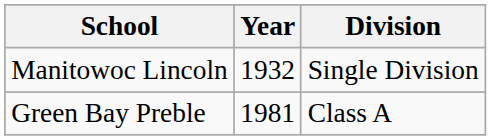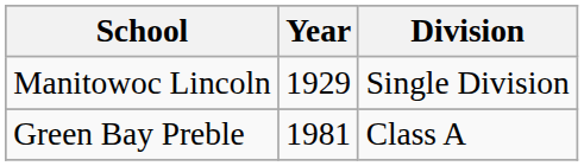 <table class="wikitable">
 <tr>
 <th>School</th>
 <th>Year</th>
 <th>Division</th>
 </tr>
 <tr>
 <td>Manitowoc Lincoln</td>
-<td>1932</td>
+<td>1929</td>
 <td>Single Division</td>
 </tr>
 <tr>
 <td>Green Bay Preble</td>
 <td>1981</td>
 <td>Class A</td>
 </tr>
 </table>
